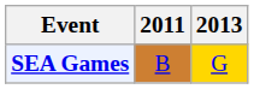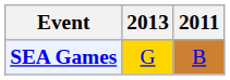 <table class="wikitable" style="font-size: 90%; text-align:center">
 <tr>
 <th>Event</th>
+<th>2013</th>
 <th>2011</th>
-<th>2013</th>
 </tr>
 <tr>
 <td bgcolor="#ECF2FF"; align="left"><strong><a href='#'>SEA Games</a></strong></td>
+<td bgcolor=gold><a href='#'>G</a></td>
 <td bgcolor=CD7F32><a href='#'>B</a></td>
-<td bgcolor=gold><a href='#'>G</a></td>
 </tr>
 </table>
